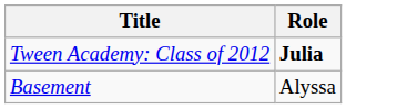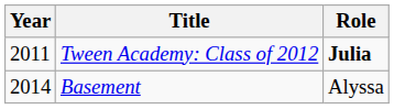 <table class="wikitable">
 <tr>
+<th>Year</th>
 <th>Title</th>
 <th>Role</th>
 </tr>
 <tr>
+<td>2011</td>
 <td><em><a href='#'>Tween Academy: Class of 2012</a></em></td>
 <td><strong>Julia</strong></td>
 </tr>
 <tr>
+<td>2014</td>
 <td><em><a href='#'>Basement</a></em></td>
 <td>Alyssa</td>
 </tr>
 </table>
